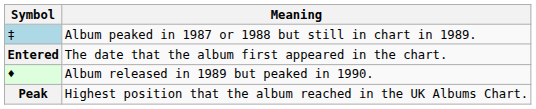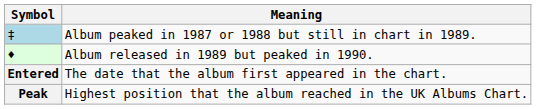 <table Class="wikitable">
 <tr>
 <th>Symbol</th>
 <th>Meaning</th>
 </tr>
 <tr>
 <td bgcolor=lightblue>‡</td>
 <td>Album peaked in 1987 or 1988 but still in chart in 1989.</td>
 </tr>
 <tr>
+<td bgcolor=#DDFFDD>♦</td>
+<td>Album released in 1989 but peaked in 1990.</td>
+</tr>
+<tr>
 <th>Entered</th>
 <td>The date that the album first appeared in the chart.</td>
-</tr>
-<tr>
-<td bgcolor=#DDFFDD>♦</td>
-<td>Album released in 1989 but peaked in 1990.</td>
 </tr>
 <tr>
 <th>Peak</th>
 <td>Highest position that the album reached in the UK Albums Chart.</td>
 </tr>
 </table>
